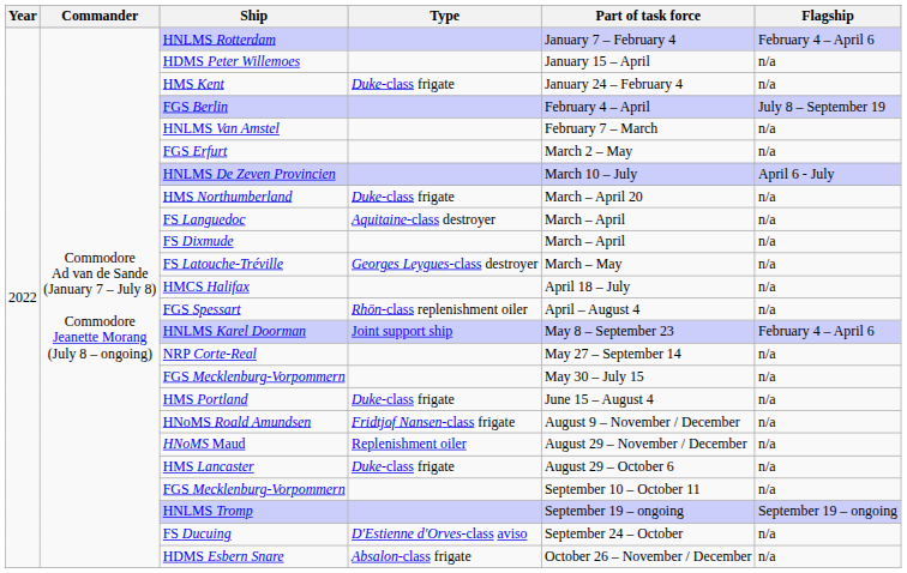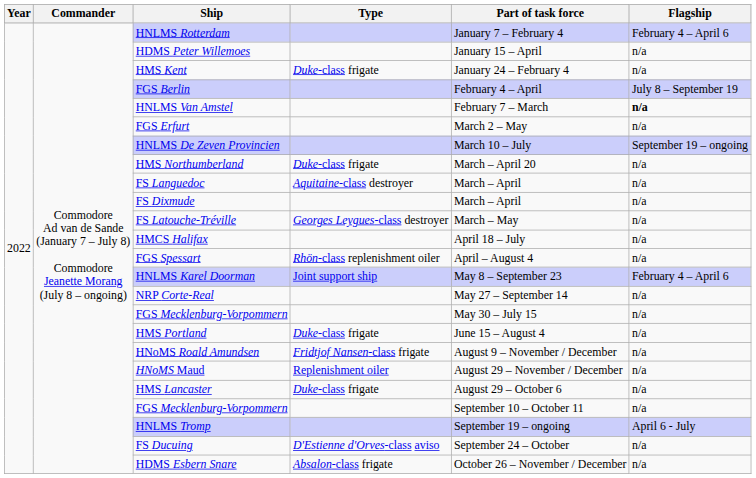 <table class="wikitable">
 <tr style="font-weight:bold; background-color:#9b9b9b;">
 <th>Year</th>
 <th>Commander</th>
 <th>Ship</th>
 <th>Type</th>
 <th>Part of task force</th>
 <th>Flagship</th>
 </tr>
 <tr>
 <td rowspan="24" style="text-align:center;">2022<br></td>
 <td rowspan="24" style="text-align:center;"><br>Commodore <br>Ad van de Sande <br>(January 7 – July 8)<br><br>Commodore <br><a href='#'>Jeanette Morang</a> <br>(July 8 – ongoing)</td>
 <td style="background-color:#cbcefb;"> <a href='#'>HNLMS <em>Rotterdam</em></a></td>
 <td style="background-color:#cbcefb;"></td>
 <td style="background-color:#cbcefb;">January 7 – February 4</td>
 <td style="background-color:#cbcefb;">February 4 – April 6</td>
 </tr>
 <tr>
 <td> <a href='#'>HDMS <em>Peter Willemoes</em></a></td>
 <td></td>
 <td>January 15 – April</td>
 <td>n/a</td>
 </tr>
 <tr>
 <td> <a href='#'>HMS <em>Kent</em></a></td>
 <td><a href='#'><em>Duke</em>-class</a> frigate</td>
 <td>January 24 – February 4</td>
 <td>n/a</td>
 </tr>
 <tr>
 <td style="background-color:#cbcefb;"> <a href='#'>FGS <em>Berlin</em></a></td>
 <td style="background-color:#cbcefb;"></td>
 <td style="background-color:#cbcefb;">February 4 – April</td>
 <td style="background-color:#cbcefb;">July 8 – September 19</td>
 </tr>
 <tr>
 <td> <a href='#'>HNLMS <em>Van Amstel</em></a></td>
 <td></td>
 <td>February 7 – March</td>
-<td>n/a</td>
+<td><strong>n/a</strong></td>
 </tr>
 <tr>
 <td> <a href='#'>FGS <em>Erfurt</em></a></td>
 <td></td>
 <td>March 2 – May</td>
 <td>n/a</td>
 </tr>
 <tr>
 <td style="background-color:#cbcefb;"> <a href='#'>HNLMS <em>De Zeven Provincien</em></a></td>
 <td style="background-color:#cbcefb;"></td>
 <td style="background-color:#cbcefb;">March 10 – July</td>
-<td style="background-color:#cbcefb;">April 6 - July</td>
+<td style="background-color:#cbcefb;">September 19 – ongoing</td>
 </tr>
 <tr>
 <td> <a href='#'>HMS <em>Northumberland</em></a></td>
 <td><a href='#'><em>Duke</em>-class</a> frigate</td>
 <td>March – April 20</td>
 <td>n/a</td>
 </tr>
 <tr>
 <td> <a href='#'>FS <em>Languedoc</em></a></td>
 <td><a href='#'><em>Aquitaine</em>-class</a> destroyer</td>
 <td>March – April</td>
 <td>n/a</td>
 </tr>
 <tr>
 <td> <a href='#'>FS <em>Dixmude</em></a></td>
 <td></td>
 <td>March – April</td>
 <td>n/a</td>
 </tr>
 <tr>
 <td> <a href='#'>FS <em>Latouche-Tréville</em></a></td>
 <td><a href='#'><em>Georges Leygues</em>-class</a> destroyer</td>
 <td>March – May</td>
 <td>n/a</td>
 </tr>
 <tr>
 <td> <a href='#'>HMCS <em>Halifax</em></a></td>
 <td></td>
 <td>April 18 – July</td>
 <td>n/a</td>
 </tr>
 <tr>
 <td> <a href='#'>FGS <em>Spessart</em></a></td>
 <td><a href='#'><em>Rhön</em>-class</a> replenishment oiler</td>
 <td>April – August 4</td>
 <td>n/a</td>
 </tr>
 <tr>
 <td style="background-color:#cbcefb;"> <a href='#'>HNLMS <em>Karel Doorman</em></a></td>
 <td style="background-color:#cbcefb;"><a href='#'>Joint support ship</a></td>
 <td style="background-color:#cbcefb;">May 8 – September 23</td>
 <td style="background-color:#cbcefb;">February 4 – April 6</td>
 </tr>
 <tr>
 <td> <a href='#'>NRP <em>Corte-Real</em></a></td>
 <td></td>
 <td>May 27 – September 14</td>
 <td>n/a</td>
 </tr>
 <tr>
 <td> <a href='#'>FGS <em>Mecklenburg-Vorpommern</em></a></td>
 <td></td>
 <td>May 30 – July 15</td>
 <td>n/a</td>
 </tr>
 <tr>
 <td> <a href='#'>HMS <em>Portland</em></a></td>
 <td><a href='#'><em>Duke</em>-class</a> frigate</td>
 <td>June 15 – August 4</td>
 <td>n/a</td>
 </tr>
 <tr>
 <td> <a href='#'>HNoMS <em>Roald Amundsen</em></a></td>
 <td><a href='#'><em>Fridtjof Nansen</em>-class</a> frigate</td>
 <td>August 9 – November / December</td>
 <td>n/a</td>
 </tr>
 <tr>
 <td> <em><a href='#'>HNoMS </em>Maud<em></a></em></td>
 <td><a href='#'>Replenishment oiler</a></td>
 <td>August 29 – November / December</td>
 <td>n/a</td>
 </tr>
 <tr>
 <td> <a href='#'>HMS <em>Lancaster</em></a></td>
 <td><a href='#'><em>Duke</em>-class</a> frigate</td>
 <td>August 29 – October 6</td>
 <td>n/a</td>
 </tr>
 <tr>
 <td> <a href='#'>FGS <em>Mecklenburg-Vorpommern</em></a></td>
 <td></td>
 <td>September 10 – October 11</td>
 <td>n/a</td>
 </tr>
 <tr>
 <td style="background-color:#cbcefb;"> <a href='#'>HNLMS <em>Tromp</em></a></td>
 <td style="background-color:#cbcefb;"></td>
 <td style="background-color:#cbcefb;">September 19 – ongoing</td>
-<td style="background-color:#cbcefb;">September 19 – ongoing</td>
+<td style="background-color:#cbcefb;">April 6 - July</td>
 </tr>
 <tr>
 <td> <a href='#'>FS <em>Ducuing</em></a></td>
 <td><a href='#'><em>D'Estienne d'Orves</em>-class</a> <a href='#'>aviso</a></td>
 <td>September 24 – October</td>
 <td>n/a</td>
 </tr>
 <tr>
 <td> <a href='#'>HDMS <em>Esbern Snare</em></a></td>
 <td><a href='#'><em>Absalon</em>-class</a> frigate</td>
 <td>October 26 – November / December</td>
 <td>n/a</td>
 </tr>
 </table>
